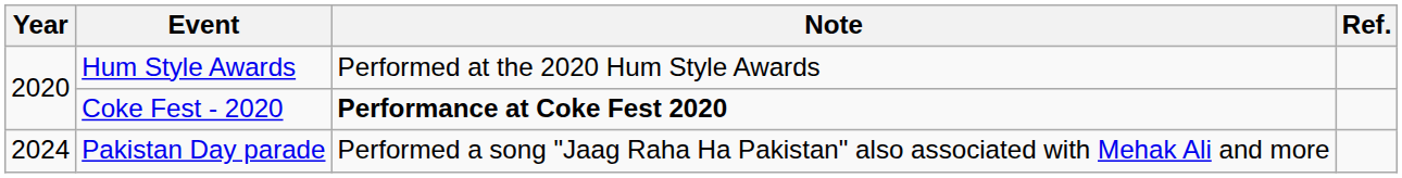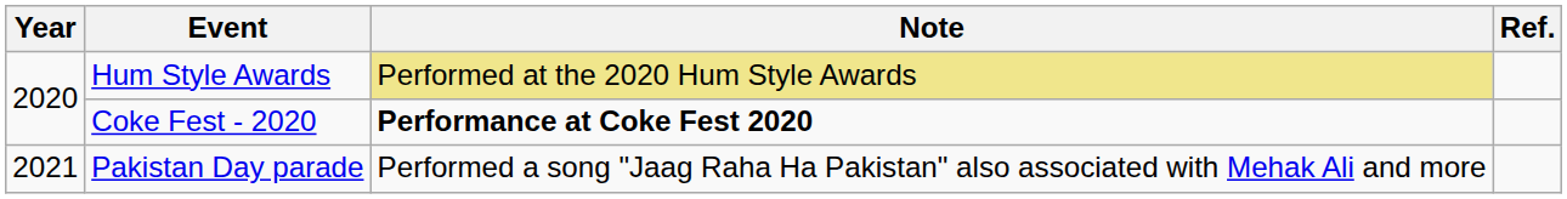 <table class="wikitable">
 <tr>
 <th>Year</th>
 <th>Event</th>
 <th>Note</th>
 <th>Ref.</th>
 </tr>
 <tr>
 <td rowspan="2">2020</td>
 <td><a href='#'>Hum Style Awards</a></td>
-<td>Performed at the 2020 Hum Style Awards</td>
+<td style="background: khaki;">Performed at the 2020 Hum Style Awards</td>
 <td></td>
 </tr>
 <tr>
 <td><a href='#'>Coke Fest - 2020</a></td>
 <td><strong>Performance at Coke Fest 2020</strong></td>
 <td></td>
 </tr>
 <tr>
-<td>2024</td>
+<td>2021</td>
 <td><a href='#'>Pakistan Day parade</a></td>
 <td>Performed a song "Jaag Raha Ha Pakistan" also associated with <a href='#'>Mehak Ali</a> and more</td>
 <td></td>
 </tr>
 </table>
